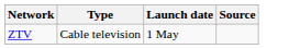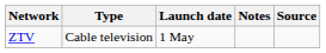 <table class="wikitable sortable">
 <tr>
 <th>Network</th>
 <th>Type</th>
 <th>Launch date</th>
+<th>Notes</th>
 <th>Source</th>
 </tr>
 <tr>
 <td><a href='#'>ZTV</a></td>
 <td>Cable television</td>
 <td>1 May</td>
 <td></td>
+<td></td>
 </tr>
 </table>
